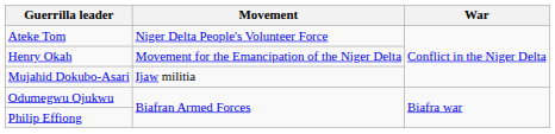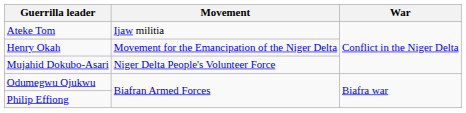 <table class="wikitable">
 <tr>
 <th>Guerrilla leader</th>
 <th>Movement</th>
 <th>War</th>
 </tr>
 <tr>
 <td><a href='#'>Ateke Tom</a></td>
-<td><a href='#'>Niger Delta People's Volunteer Force</a></td>
+<td><a href='#'>Ijaw</a> militia</td>
 <td rowspan="3"><a href='#'>Conflict in the Niger Delta</a></td>
 </tr>
 <tr>
 <td><a href='#'>Henry Okah</a></td>
 <td><a href='#'>Movement for the Emancipation of the Niger Delta</a></td>
 </tr>
 <tr>
 <td><a href='#'>Mujahid Dokubo-Asari</a></td>
-<td><a href='#'>Ijaw</a> militia</td>
+<td><a href='#'>Niger Delta People's Volunteer Force</a></td>
 </tr>
 <tr>
 <td><a href='#'>Odumegwu Ojukwu</a></td>
 <td rowspan="2"><a href='#'>Biafran Armed Forces</a></td>
 <td rowspan="2"><a href='#'>Biafra war</a></td>
 </tr>
 <tr>
 <td><a href='#'>Philip Effiong</a></td>
 </tr>
 </table>
